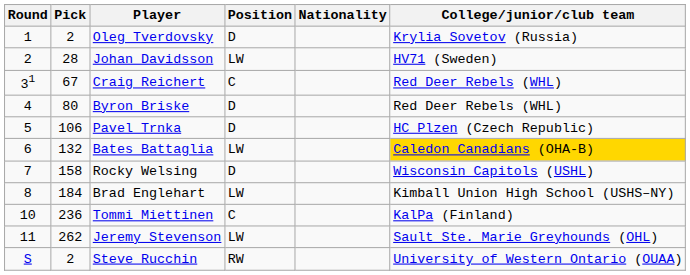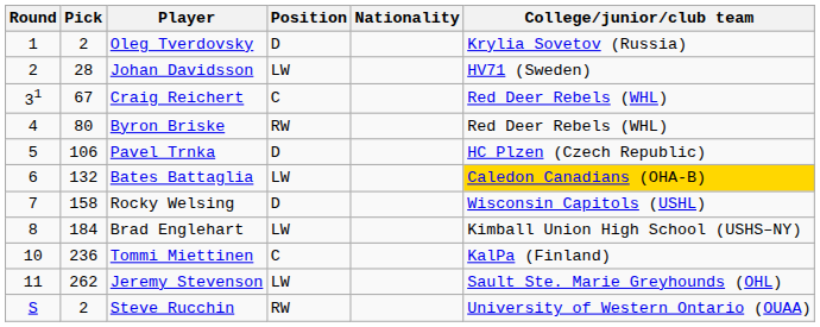 <table class="wikitable">
 <tr>
 <th bgcolor="#DDDDFF">Round</th>
 <th bgcolor="#DDDDFF">Pick</th>
 <th bgcolor="#DDDDFF">Player</th>
 <th bgcolor="#DDDDFF">Position</th>
 <th bgcolor="#DDDDFF">Nationality</th>
 <th bgcolor="#DDDDFF">College/junior/club team</th>
 </tr>
 <tr>
 <td style="text-align:center;">1</td>
 <td style="text-align:center;">2</td>
 <td><a href='#'>Oleg Tverdovsky</a></td>
 <td>D</td>
 <td></td>
 <td><a href='#'>Krylia Sovetov</a> (Russia)</td>
 </tr>
 <tr>
 <td style="text-align:center;">2</td>
 <td style="text-align:center;">28</td>
 <td><a href='#'>Johan Davidsson</a></td>
 <td>LW</td>
 <td></td>
 <td><a href='#'>HV71</a> (Sweden)</td>
 </tr>
 <tr>
 <td style="text-align:center;">3<sup>1</sup></td>
 <td style="text-align:center;">67</td>
 <td><a href='#'>Craig Reichert</a></td>
 <td>C</td>
 <td></td>
 <td><a href='#'>Red Deer Rebels</a> (<a href='#'>WHL</a>)</td>
 </tr>
 <tr>
 <td style="text-align:center;">4</td>
 <td style="text-align:center;">80</td>
 <td><a href='#'>Byron Briske</a></td>
-<td>D</td>
+<td>RW</td>
 <td></td>
 <td>Red Deer Rebels (WHL)</td>
 </tr>
 <tr>
 <td style="text-align:center;">5</td>
 <td style="text-align:center;">106</td>
 <td><a href='#'>Pavel Trnka</a></td>
 <td>D</td>
 <td></td>
 <td><a href='#'>HC Plzen</a> (Czech Republic)</td>
 </tr>
 <tr>
 <td style="text-align:center;">6</td>
 <td style="text-align:center;">132</td>
 <td><a href='#'>Bates Battaglia</a></td>
 <td>LW</td>
 <td></td>
 <td style="background: gold;"><a href='#'>Caledon Canadians</a> (OHA-B)</td>
 </tr>
 <tr>
 <td style="text-align:center;">7</td>
 <td style="text-align:center;">158</td>
 <td>Rocky Welsing</td>
 <td>D</td>
 <td></td>
 <td><a href='#'>Wisconsin Capitols</a> (<a href='#'>USHL</a>)</td>
 </tr>
 <tr>
 <td style="text-align:center;">8</td>
 <td style="text-align:center;">184</td>
 <td>Brad Englehart</td>
 <td>LW</td>
 <td></td>
 <td>Kimball Union High School (USHS–NY)</td>
 </tr>
 <tr>
 <td style="text-align:center;">10</td>
 <td style="text-align:center;">236</td>
 <td><a href='#'>Tommi Miettinen</a></td>
 <td>C</td>
 <td></td>
 <td><a href='#'>KalPa</a> (Finland)</td>
 </tr>
 <tr>
 <td style="text-align:center;">11</td>
 <td style="text-align:center;">262</td>
 <td><a href='#'>Jeremy Stevenson</a></td>
 <td>LW</td>
 <td></td>
 <td><a href='#'>Sault Ste. Marie Greyhounds</a> (<a href='#'>OHL</a>)</td>
 </tr>
 <tr>
 <td style="text-align:center;"><a href='#'>S</a></td>
 <td style="text-align:center;">2</td>
 <td><a href='#'>Steve Rucchin</a></td>
 <td>RW</td>
 <td></td>
 <td><a href='#'>University of Western Ontario</a> (<a href='#'>OUAA</a>)</td>
 </tr>
 </table>
